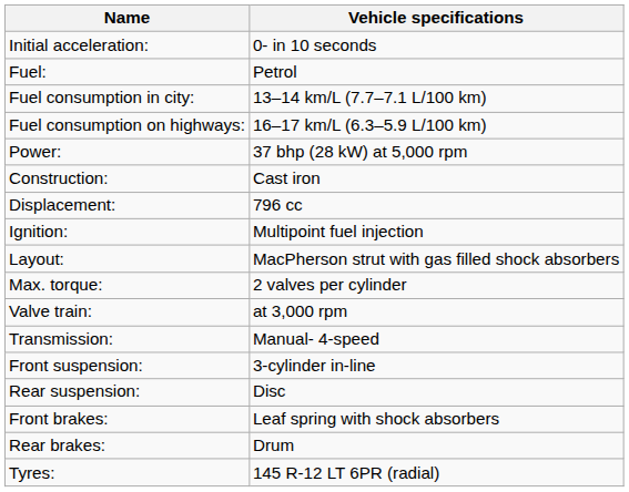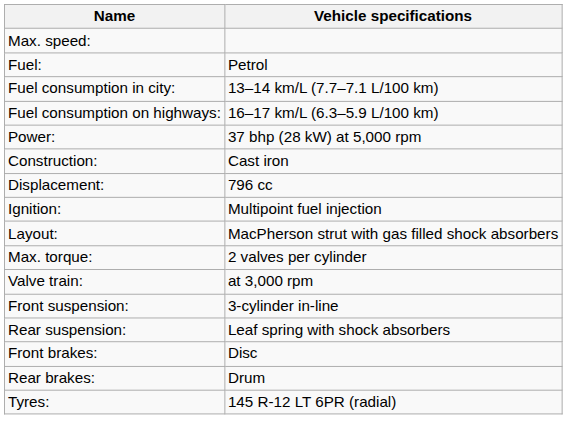 <table class="wikitable">
 <tr>
 <th>Name</th>
 <th>Vehicle specifications</th>
 </tr>
 <tr>
-<td>Initial acceleration:</td>
-<td>0- in 10 seconds</td>
+<td>Max. speed:</td>
+<td></td>
 </tr>
 <tr>
 <td>Fuel:</td>
 <td>Petrol</td>
 </tr>
 <tr>
 <td>Fuel consumption in city:</td>
 <td>13–14 km/L (7.7–7.1 L/100 km)</td>
 </tr>
 <tr>
 <td>Fuel consumption on highways:</td>
 <td>16–17 km/L (6.3–5.9 L/100 km)</td>
 </tr>
 <tr>
 <td>Power:</td>
 <td>37 bhp (28 kW) at 5,000 rpm</td>
 </tr>
 <tr>
 <td>Construction:</td>
 <td>Cast iron</td>
 </tr>
 <tr>
 <td>Displacement:</td>
 <td>796 cc</td>
 </tr>
 <tr>
 <td>Ignition:</td>
 <td>Multipoint fuel injection</td>
 </tr>
 <tr>
 <td>Layout:</td>
 <td>MacPherson strut with gas filled shock absorbers</td>
 </tr>
 <tr>
 <td>Max. torque:</td>
 <td>2 valves per cylinder</td>
 </tr>
 <tr>
 <td>Valve train:</td>
 <td> at 3,000 rpm</td>
 </tr>
 <tr>
-<td>Transmission:</td>
-<td>Manual- 4-speed</td>
-</tr>
-<tr>
 <td>Front suspension:</td>
 <td>3-cylinder in-line</td>
 </tr>
 <tr>
 <td>Rear suspension:</td>
-<td>Disc</td>
+<td>Leaf spring with shock absorbers</td>
 </tr>
 <tr>
 <td>Front brakes:</td>
-<td>Leaf spring with shock absorbers</td>
+<td>Disc</td>
 </tr>
 <tr>
 <td>Rear brakes:</td>
 <td>Drum</td>
 </tr>
 <tr>
 <td>Tyres:</td>
 <td>145 R-12 LT 6PR (radial)</td>
 </tr>
 </table>
